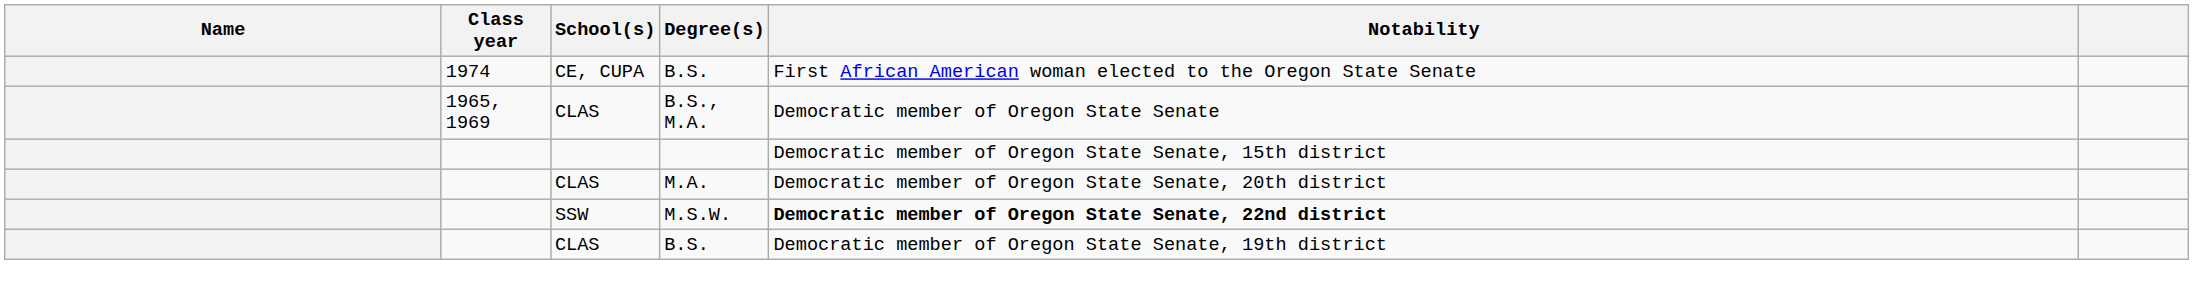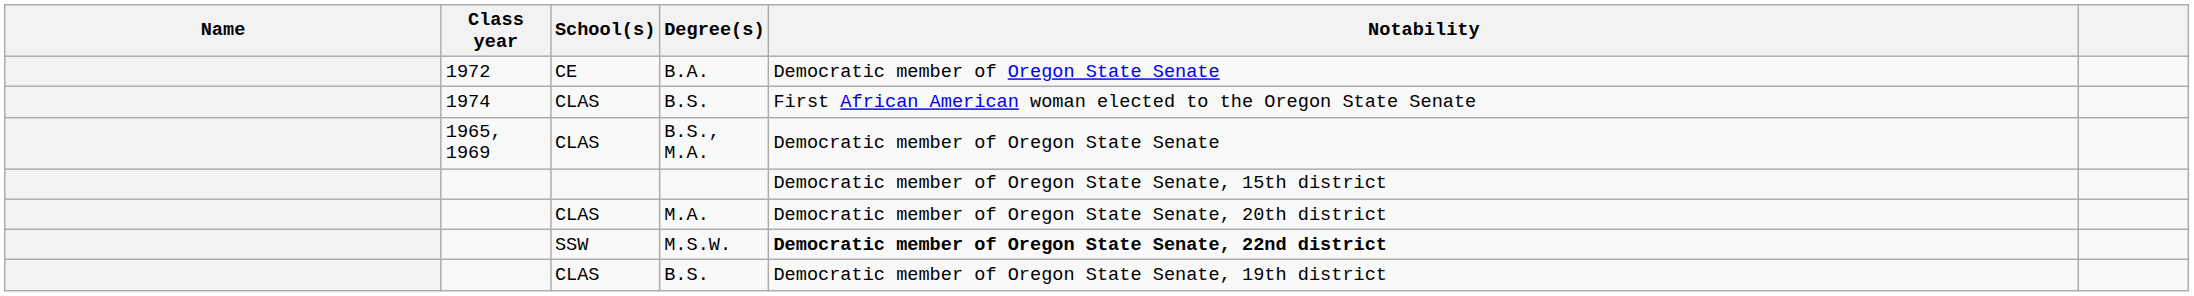 <table class="wikitable sortable plainrowheaders" style="width:77%">
 <tr>
 <th style="width:20%;">Name</th>
 <th style="width:5%;">Class year</th>
 <th style="width:5%;">School(s)</th>
 <th style="width:5%;">Degree(s)</th>
 <th style="width:*;" class="unsortable">Notability</th>
 <th style="width:5%;" class="unsortable"></th>
 </tr>
 <tr>
 <th scope="row"></th>
+<td>1972</td>
+<td>CE</td>
+<td>B.A.</td>
+<td>Democratic member of <a href='#'>Oregon State Senate</a></td>
+<td align="center"></td>
+</tr>
+<tr>
+<th scope="row"></th>
 <td>1974</td>
-<td>CE, CUPA</td>
+<td>CLAS</td>
 <td>B.S.</td>
 <td>First <a href='#'>African American</a> woman elected to the Oregon State Senate</td>
 <td align="center"></td>
 </tr>
 <tr>
 <th scope="row"></th>
 <td>1965, 1969</td>
 <td>CLAS</td>
 <td>B.S., M.A.</td>
 <td>Democratic member of Oregon State Senate</td>
 <td align="center"></td>
 </tr>
 <tr>
 <th scope="row"></th>
 <td></td>
 <td></td>
 <td></td>
 <td>Democratic member of Oregon State Senate, 15th district</td>
 <td align="center"></td>
 </tr>
 <tr>
 <th scope="row"></th>
 <td></td>
 <td>CLAS</td>
 <td>M.A.</td>
 <td>Democratic member of Oregon State Senate, 20th district</td>
 <td align="center"></td>
 </tr>
 <tr>
 <th scope="row"></th>
 <td></td>
 <td>SSW</td>
 <td>M.S.W.</td>
 <td><strong>Democratic member of Oregon State Senate, 22nd district</strong></td>
 <td align="center"></td>
 </tr>
 <tr>
 <th scope="row"></th>
 <td></td>
 <td>CLAS</td>
 <td>B.S.</td>
 <td>Democratic member of Oregon State Senate, 19th district</td>
 <td align="center"></td>
 </tr>
 </table>
